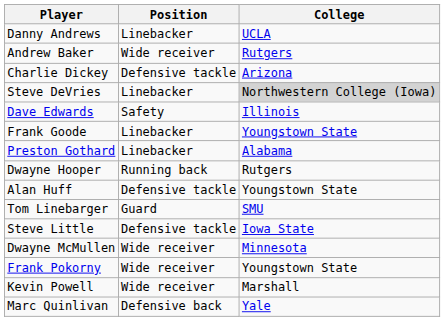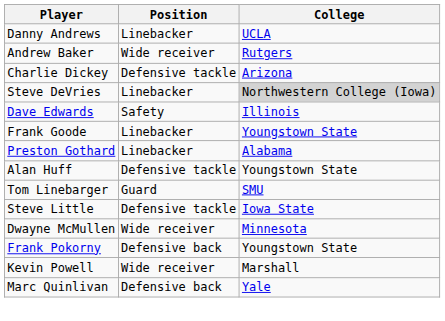 <table class="wikitable">
 <tr>
 <th>Player</th>
 <th>Position</th>
 <th>College</th>
 </tr>
 <tr>
 <td>Danny Andrews</td>
 <td>Linebacker</td>
 <td><a href='#'>UCLA</a></td>
 </tr>
 <tr>
 <td>Andrew Baker</td>
 <td>Wide receiver</td>
 <td><a href='#'>Rutgers</a></td>
 </tr>
 <tr>
 <td>Charlie Dickey</td>
 <td>Defensive tackle</td>
 <td><a href='#'>Arizona</a></td>
 </tr>
 <tr>
 <td>Steve DeVries</td>
 <td>Linebacker</td>
 <td style="background: lightgrey;">Northwestern College (Iowa)</td>
 </tr>
 <tr>
 <td><a href='#'>Dave Edwards</a></td>
 <td>Safety</td>
 <td><a href='#'>Illinois</a></td>
 </tr>
 <tr>
 <td>Frank Goode</td>
 <td>Linebacker</td>
 <td><a href='#'>Youngstown State</a></td>
 </tr>
 <tr>
 <td><a href='#'>Preston Gothard</a></td>
 <td>Linebacker</td>
 <td><a href='#'>Alabama</a></td>
 </tr>
 <tr>
-<td>Dwayne Hooper</td>
-<td>Running back</td>
-<td>Rutgers</td>
-</tr>
-<tr>
 <td>Alan Huff</td>
 <td>Defensive tackle</td>
 <td>Youngstown State</td>
 </tr>
 <tr>
 <td>Tom Linebarger</td>
 <td>Guard</td>
 <td><a href='#'>SMU</a></td>
 </tr>
 <tr>
 <td>Steve Little</td>
 <td>Defensive tackle</td>
 <td><a href='#'>Iowa State</a></td>
 </tr>
 <tr>
 <td>Dwayne McMullen</td>
 <td>Wide receiver</td>
 <td><a href='#'>Minnesota</a></td>
 </tr>
 <tr>
 <td><a href='#'>Frank Pokorny</a></td>
-<td>Wide receiver</td>
+<td>Defensive back</td>
 <td>Youngstown State</td>
 </tr>
 <tr>
 <td>Kevin Powell</td>
 <td>Wide receiver</td>
 <td>Marshall</td>
 </tr>
 <tr>
 <td>Marc Quinlivan</td>
 <td>Defensive back</td>
 <td><a href='#'>Yale</a></td>
 </tr>
 </table>
